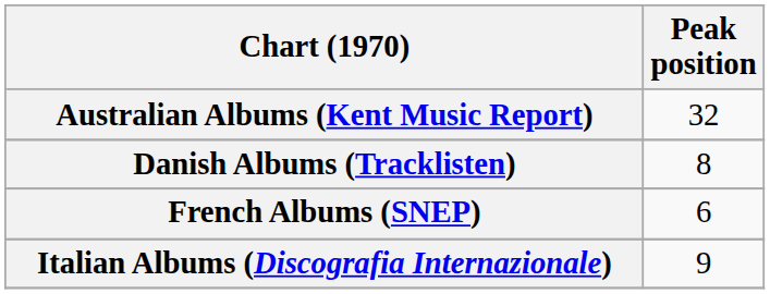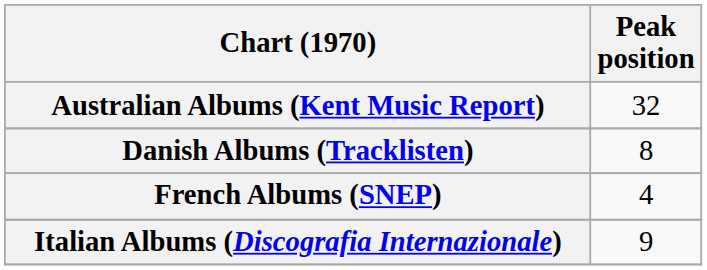 <table class="wikitable sortable plainrowheaders">
 <tr>
 <th style="width:20em;">Chart (1970)</th>
 <th>Peak<br>position</th>
 </tr>
 <tr>
 <th scope="row">Australian Albums (<a href='#'>Kent Music Report</a>)</th>
 <td align="center">32</td>
 </tr>
 <tr>
 </tr>
 <tr>
 <th scope="row">Danish Albums (<a href='#'>Tracklisten</a>)</th>
 <td align="center">8</td>
 </tr>
 <tr>
 </tr>
 <tr>
 <th scope="row">French Albums (<a href='#'>SNEP</a>)</th>
-<td align="center">6</td>
+<td align="center">4</td>
 </tr>
 <tr>
 </tr>
 <tr>
 <th scope="row">Italian Albums (<em><a href='#'>Discografia Internazionale</a></em>)</th>
 <td align="center">9</td>
 </tr>
 <tr>
 </tr>
 <tr>
 </tr>
 <tr>
 </tr>
 </table>
